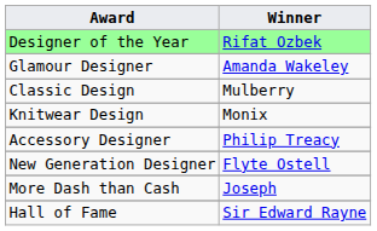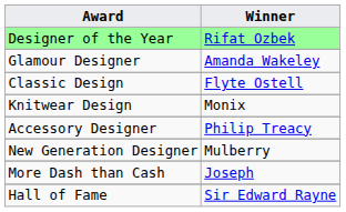 <table class="wikitable">
 <tr>
 <th style="background:#EAECF0">Award</th>
 <th style="background:#EAECF0">Winner</th>
 </tr>
 <tr>
 <td style="background:#99ff99">Designer of the Year</td>
 <td style="background:#99ff99"><a href='#'>Rifat Ozbek</a></td>
 </tr>
 <tr>
 </tr>
 <tr>
 <td>Glamour Designer</td>
 <td><a href='#'>Amanda Wakeley</a></td>
 </tr>
 <tr>
 </tr>
 <tr>
 <td>Classic Design</td>
-<td>Mulberry</td>
+<td><a href='#'>Flyte Ostell</a></td>
 </tr>
 <tr>
 </tr>
 <tr>
 <td>Knitwear Design</td>
 <td>Monix</td>
 </tr>
 <tr>
 </tr>
 <tr>
 <td>Accessory Designer</td>
 <td><a href='#'>Philip Treacy</a></td>
 </tr>
 <tr>
 </tr>
 <tr>
 <td>New Generation Designer</td>
-<td><a href='#'>Flyte Ostell</a></td>
+<td>Mulberry</td>
 </tr>
 <tr>
 </tr>
 <tr>
 <td>More Dash than Cash</td>
 <td><a href='#'>Joseph</a></td>
 </tr>
 <tr>
 </tr>
 <tr>
 <td>Hall of Fame</td>
 <td><a href='#'>Sir Edward Rayne</a></td>
 </tr>
 </table>
